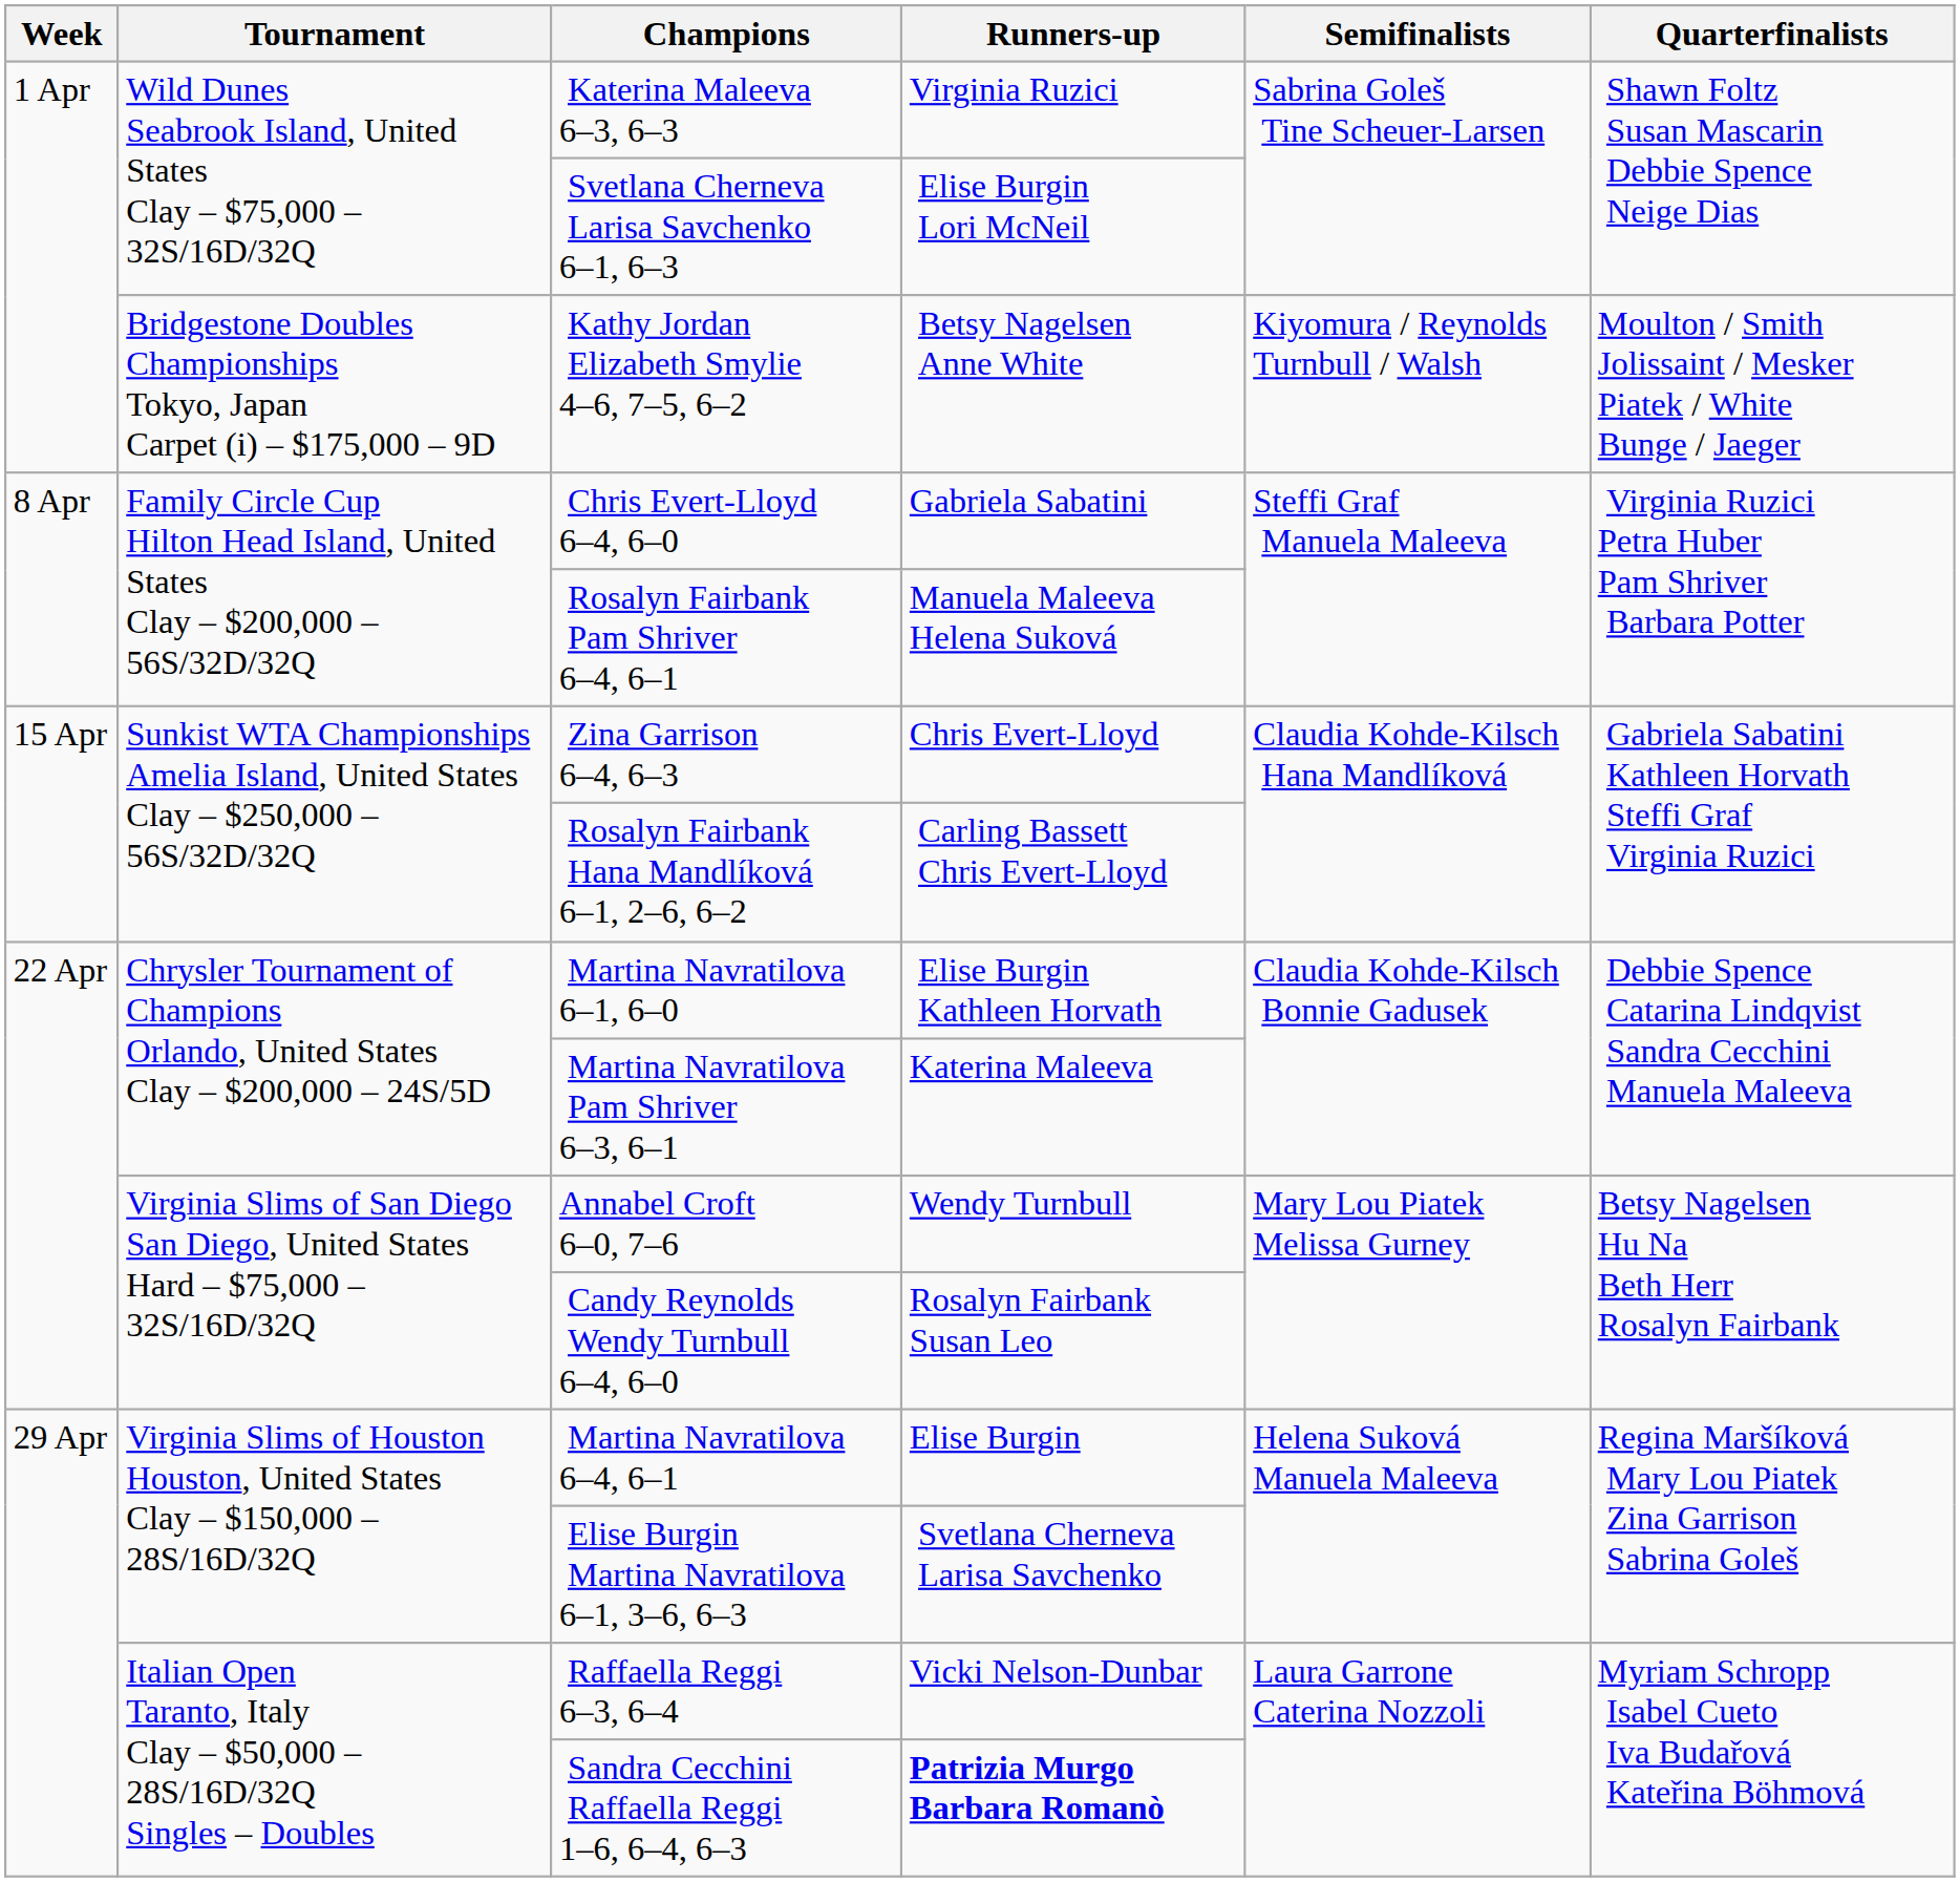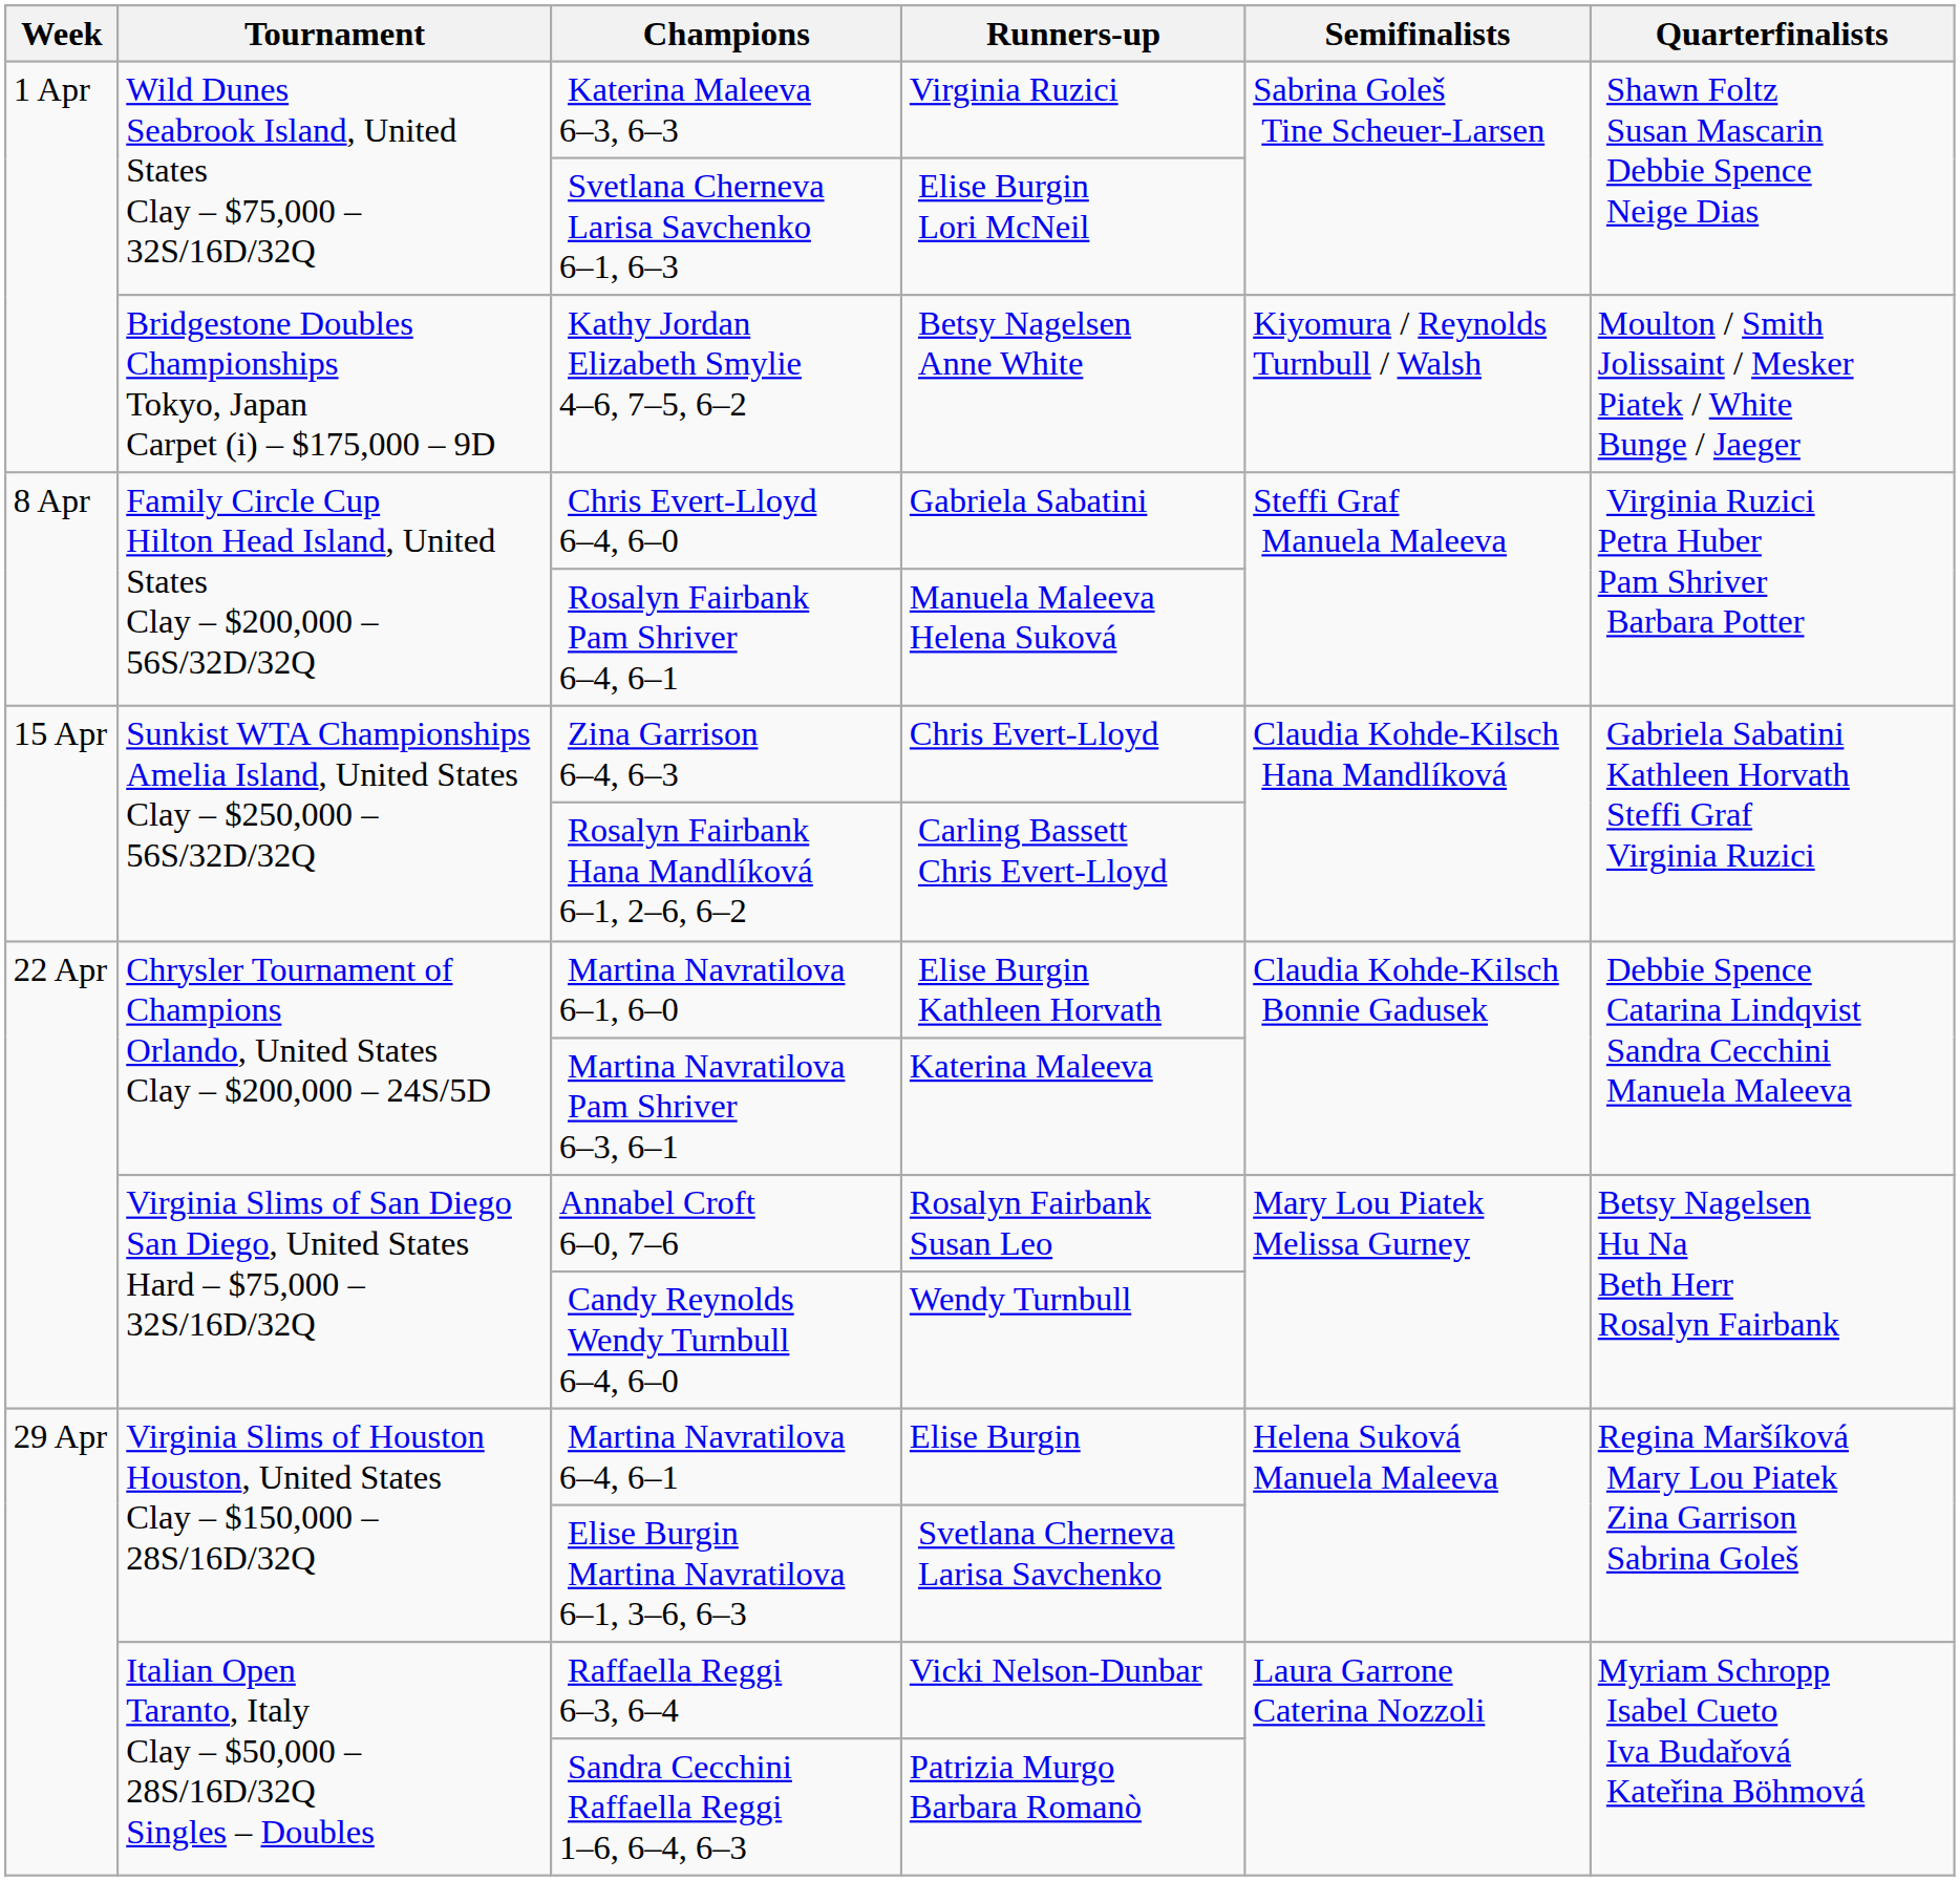 <table class=wikitable style=font-size:95%>
 <tr>
 <th style="width:48px;">Week</th>
 <th style="width:248px;">Tournament</th>
 <th style="width:200px;">Champions</th>
 <th style="width:200px;">Runners-up</th>
 <th style="width:190px;">Semifinalists</th>
 <th style="width:190px;">Quarterfinalists</th>
 </tr>
 <tr valign="top">
 <td rowspan=3>1 Apr</td>
 <td rowspan=2><a href='#'>Wild Dunes</a><br> <a href='#'>Seabrook Island</a>, United States <br>Clay – $75,000 – 32S/16D/32Q</td>
 <td> <a href='#'>Katerina Maleeva</a><br>6–3, 6–3</td>
 <td> <a href='#'>Virginia Ruzici</a></td>
 <td rowspan=2> <a href='#'>Sabrina Goleš</a><br> <a href='#'>Tine Scheuer-Larsen</a></td>
 <td rowspan=2> <a href='#'>Shawn Foltz</a><br> <a href='#'>Susan Mascarin</a><br>  <a href='#'>Debbie Spence</a><br> <a href='#'>Neige Dias</a></td>
 </tr>
 <tr valign="top">
 <td> <a href='#'>Svetlana Cherneva</a><br> <a href='#'>Larisa Savchenko</a><br> 6–1, 6–3</td>
 <td> <a href='#'>Elise Burgin</a><br> <a href='#'>Lori McNeil</a></td>
 </tr>
 <tr valign="top">
 <td><a href='#'>Bridgestone Doubles Championships</a><br> Tokyo, Japan<br>Carpet (i) – $175,000 – 9D</td>
 <td> <a href='#'>Kathy Jordan</a><br> <a href='#'>Elizabeth Smylie</a><br>4–6, 7–5, 6–2</td>
 <td> <a href='#'>Betsy Nagelsen</a><br> <a href='#'>Anne White</a></td>
 <td> <a href='#'>Kiyomura</a> /  <a href='#'>Reynolds</a> <br> <a href='#'>Turnbull</a> /  <a href='#'>Walsh</a></td>
 <td> <a href='#'>Moulton</a> /  <a href='#'>Smith</a> <br> <a href='#'>Jolissaint</a> /  <a href='#'>Mesker</a> <br> <a href='#'>Piatek</a> /  <a href='#'>White</a> <br> <a href='#'>Bunge</a> /  <a href='#'>Jaeger</a></td>
 </tr>
 <tr valign="top">
 <td rowspan=2>8 Apr</td>
 <td rowspan=2><a href='#'>Family Circle Cup</a><br> <a href='#'>Hilton Head Island</a>, United States <br>Clay – $200,000 – 56S/32D/32Q</td>
 <td> <a href='#'>Chris Evert-Lloyd</a><br>6–4, 6–0</td>
 <td> <a href='#'>Gabriela Sabatini</a></td>
 <td rowspan=2> <a href='#'>Steffi Graf</a><br> <a href='#'>Manuela Maleeva</a></td>
 <td rowspan=2> <a href='#'>Virginia Ruzici</a> <br> <a href='#'>Petra Huber</a><br>  <a href='#'>Pam Shriver</a><br> <a href='#'>Barbara Potter</a></td>
 </tr>
 <tr valign="top">
 <td> <a href='#'>Rosalyn Fairbank</a><br> <a href='#'>Pam Shriver</a><br> 6–4, 6–1</td>
 <td> <a href='#'>Manuela Maleeva</a> <br> <a href='#'>Helena Suková</a></td>
 </tr>
 <tr valign="top">
 <td rowspan=2>15 Apr</td>
 <td rowspan=2><a href='#'>Sunkist WTA Championships</a><br> <a href='#'>Amelia Island</a>, United States <br>Clay – $250,000 – 56S/32D/32Q</td>
 <td> <a href='#'>Zina Garrison</a><br>6–4, 6–3</td>
 <td> <a href='#'>Chris Evert-Lloyd</a></td>
 <td rowspan=2> <a href='#'>Claudia Kohde-Kilsch</a><br> <a href='#'>Hana Mandlíková</a></td>
 <td rowspan=2> <a href='#'>Gabriela Sabatini</a><br> <a href='#'>Kathleen Horvath</a><br> <a href='#'>Steffi Graf</a><br> <a href='#'>Virginia Ruzici</a></td>
 </tr>
 <tr valign="top">
 <td> <a href='#'>Rosalyn Fairbank</a><br> <a href='#'>Hana Mandlíková</a><br> 6–1, 2–6, 6–2</td>
 <td> <a href='#'>Carling Bassett</a><br> <a href='#'>Chris Evert-Lloyd</a></td>
 </tr>
 <tr valign="top">
 <td rowspan=4>22 Apr</td>
 <td rowspan=2><a href='#'>Chrysler Tournament of Champions</a><br> <a href='#'>Orlando</a>, United States <br>Clay – $200,000 – 24S/5D</td>
 <td> <a href='#'>Martina Navratilova</a><br>6–1, 6–0</td>
 <td> <a href='#'>Elise Burgin</a><br> <a href='#'>Kathleen Horvath</a></td>
 <td rowspan=2> <a href='#'>Claudia Kohde-Kilsch</a><br> <a href='#'>Bonnie Gadusek</a></td>
 <td rowspan=2> <a href='#'>Debbie Spence</a><br> <a href='#'>Catarina Lindqvist</a><br>  <a href='#'>Sandra Cecchini</a><br> <a href='#'>Manuela Maleeva</a></td>
 </tr>
 <tr valign="top">
 <td> <a href='#'>Martina Navratilova</a><br> <a href='#'>Pam Shriver</a><br> 6–3, 6–1</td>
 <td> <a href='#'>Katerina Maleeva</a></td>
 </tr>
 <tr valign="top">
 <td rowspan=2><a href='#'>Virginia Slims of San Diego</a><br> <a href='#'>San Diego</a>, United States <br>Hard – $75,000 – 32S/16D/32Q</td>
 <td> <a href='#'>Annabel Croft</a><br>6–0, 7–6</td>
-<td> <a href='#'>Wendy Turnbull</a></td>
+<td> <a href='#'>Rosalyn Fairbank</a> <br> <a href='#'>Susan Leo</a></td>
 <td rowspan=2> <a href='#'>Mary Lou Piatek</a> <br> <a href='#'>Melissa Gurney</a></td>
 <td rowspan=2> <a href='#'>Betsy Nagelsen</a>  <br> <a href='#'>Hu Na</a> <br> <a href='#'>Beth Herr</a> <br> <a href='#'>Rosalyn Fairbank</a></td>
 </tr>
 <tr valign="top">
 <td> <a href='#'>Candy Reynolds</a><br> <a href='#'>Wendy Turnbull</a><br>6–4, 6–0</td>
-<td> <a href='#'>Rosalyn Fairbank</a> <br> <a href='#'>Susan Leo</a></td>
+<td> <a href='#'>Wendy Turnbull</a></td>
 </tr>
 <tr valign="top">
 <td rowspan=4>29 Apr</td>
 <td rowspan=2><a href='#'>Virginia Slims of Houston</a><br> <a href='#'>Houston</a>, United States <br>Clay – $150,000 – 28S/16D/32Q</td>
 <td> <a href='#'>Martina Navratilova</a><br>6–4, 6–1</td>
 <td> <a href='#'>Elise Burgin</a></td>
 <td rowspan=2> <a href='#'>Helena Suková</a><br>  <a href='#'>Manuela Maleeva</a></td>
 <td rowspan=2> <a href='#'>Regina Maršíková</a><br> <a href='#'>Mary Lou Piatek</a><br> <a href='#'>Zina Garrison</a><br> <a href='#'>Sabrina Goleš</a></td>
 </tr>
 <tr valign="top">
 <td> <a href='#'>Elise Burgin</a><br> <a href='#'>Martina Navratilova</a><br>6–1, 3–6, 6–3</td>
 <td> <a href='#'>Svetlana Cherneva</a><br> <a href='#'>Larisa Savchenko</a></td>
 </tr>
 <tr valign="top">
 <td rowspan=2><a href='#'>Italian Open</a><br> <a href='#'>Taranto</a>, Italy<br>Clay – $50,000 – 28S/16D/32Q <br><a href='#'>Singles</a> – <a href='#'>Doubles</a></td>
 <td> <a href='#'>Raffaella Reggi</a><br>6–3, 6–4</td>
 <td> <a href='#'>Vicki Nelson-Dunbar</a></td>
 <td rowspan=2> <a href='#'>Laura Garrone</a><br>  <a href='#'>Caterina Nozzoli</a></td>
 <td rowspan=2> <a href='#'>Myriam Schropp</a><br> <a href='#'>Isabel Cueto</a><br> <a href='#'>Iva Budařová</a><br> <a href='#'>Kateřina Böhmová</a></td>
 </tr>
 <tr valign="top">
 <td> <a href='#'>Sandra Cecchini</a><br> <a href='#'>Raffaella Reggi</a><br>1–6, 6–4, 6–3</td>
-<td><strong> <a href='#'>Patrizia Murgo</a> <br> <a href='#'>Barbara Romanò</a></strong></td>
+<td> <a href='#'>Patrizia Murgo</a> <br> <a href='#'>Barbara Romanò</a></td>
 </tr>
 </table>
